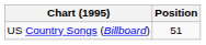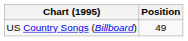 <table class="wikitable sortable">
 <tr>
 <th scope="col">Chart (1995)</th>
 <th scope="col">Position</th>
 </tr>
 <tr>
 <td>US <a href='#'>Country Songs</a> (<em><a href='#'>Billboard</a></em>)</td>
-<td align="center">51</td>
+<td align="center">49</td>
 </tr>
 </table>
